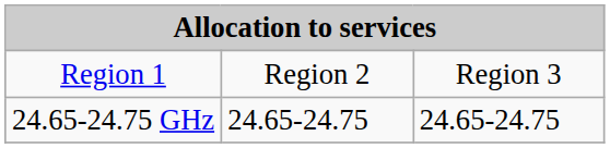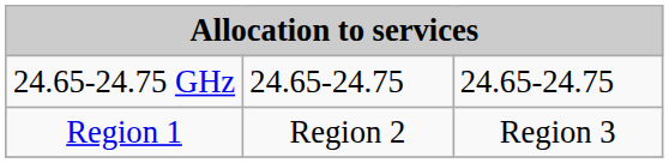 <table class=wikitable>
 <tr bgcolor="#CCCCCC" align="center">
 <td align="center" colspan="3"><strong>Allocation to services</strong></td>
+</tr>
+<tr>
+<td colspan="1">24.65-24.75 <a href='#'>GHz</a><br></td>
+<td colspan="1">24.65-24.75<br></td>
+<td colspan="1">24.65-24.75<br></td>
 </tr>
 <tr align="center">
 <td align="center">     <a href='#'>Region 1</a>     </td>
 <td>     Region 2     </td>
 <td>     Region 3     </td>
 </tr>
-<tr>
-<td colspan="1">24.65-24.75 <a href='#'>GHz</a><br></td>
-<td colspan="1">24.65-24.75<br></td>
-<td colspan="1">24.65-24.75<br></td>
-</tr>
 </table>
